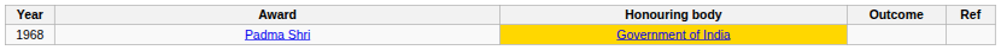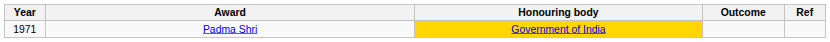 <table class="wikitable sortable" style="width:100%;">
 <tr>
 <th width="5%">Year</th>
 <th style="width:45%;">Award</th>
 <th style="width:35%;">Honouring body</th>
 <th style="width:10%;">Outcome</th>
 <th style="width:5%;">Ref</th>
 </tr>
 <tr>
-<td style="text-align:center;">1968</td>
+<td style="text-align:center;">1971</td>
 <td style="text-align:center;"><a href='#'>Padma Shri</a></td>
 <td style="background: gold; text-align:center;"><a href='#'>Government of India</a></td>
 <td></td>
 <td></td>
 </tr>
 </table>
